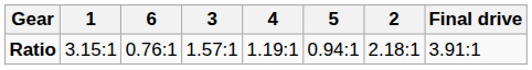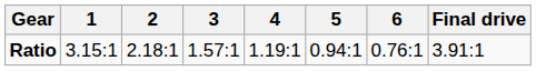 <table class=wikitable>
 <tr>
 <th>Gear</th>
 <th>1</th>
-<th>6</th>
+<th>2</th>
 <th>3</th>
 <th>4</th>
 <th>5</th>
-<th>2</th>
+<th>6</th>
 <th>Final drive</th>
 </tr>
 <tr>
 <td><strong>Ratio</strong></td>
 <td>3.15:1</td>
-<td>0.76:1</td>
+<td>2.18:1</td>
 <td>1.57:1</td>
 <td>1.19:1</td>
 <td>0.94:1</td>
-<td>2.18:1</td>
+<td>0.76:1</td>
 <td>3.91:1</td>
 </tr>
 </table>
